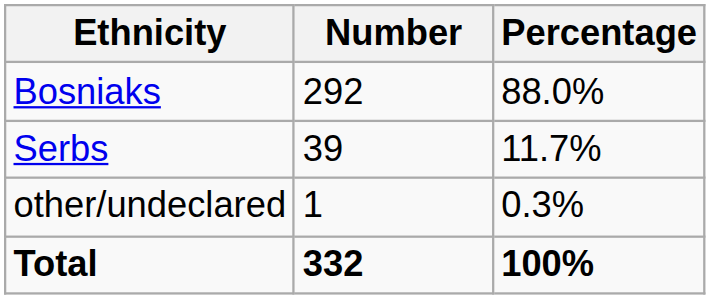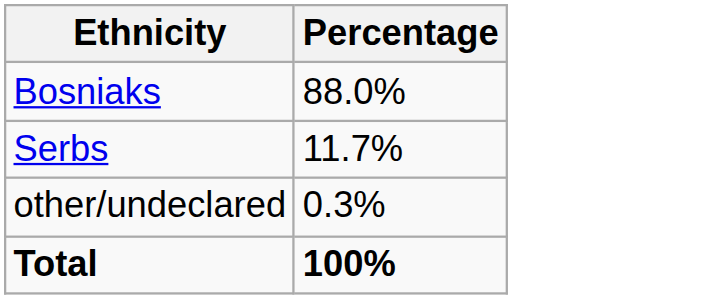 <table class="wikitable">
 <tr>
 <th width="100px">Ethnicity</th>
-<th width="80px">Number</th>
 <th width="80px">Percentage</th>
 </tr>
 <tr>
 <td><a href='#'>Bosniaks</a></td>
-<td>292</td>
 <td>88.0%</td>
 </tr>
 <tr>
 <td><a href='#'>Serbs</a></td>
-<td>39</td>
 <td>11.7%</td>
 </tr>
 <tr>
 <td>other/undeclared</td>
-<td>1</td>
 <td>0.3%</td>
 </tr>
 <tr>
 <td><strong>Total</strong></td>
-<td><strong>332</strong></td>
 <td><strong>100%</strong></td>
 </tr>
 </table>
